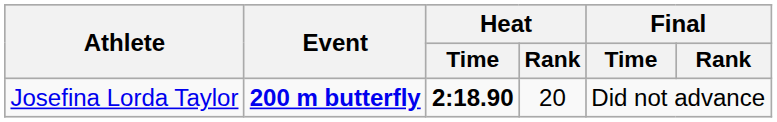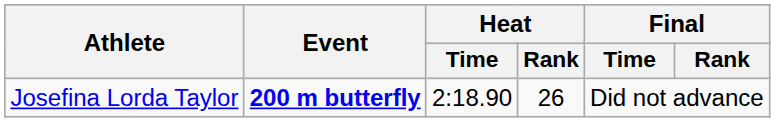 <table class=wikitable style="font-size:90%">
 <tr>
 <th rowspan=2>Athlete</th>
 <th rowspan=2>Event</th>
 <th colspan="2">Heat</th>
 <th colspan="2">Final</th>
 </tr>
 <tr style="font-size:95%">
 <th>Time</th>
 <th>Rank</th>
 <th>Time</th>
 <th>Rank</th>
 </tr>
 <tr align=center>
 <td align=left><a href='#'>Josefina Lorda Taylor</a></td>
 <td align=left><strong><a href='#'>200 m butterfly</a></strong></td>
-<td><strong>2:18.90</strong></td>
-<td>20</td>
+<td>2:18.90</td>
+<td>26</td>
 <td colspan=2>Did not advance</td>
 </tr>
 </table>
